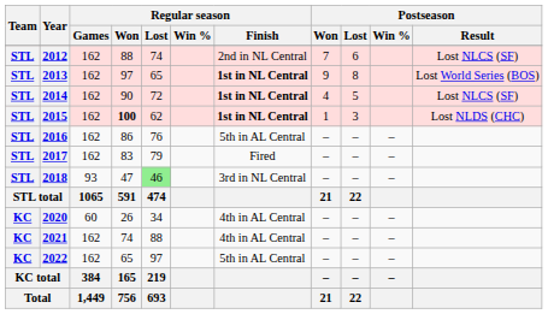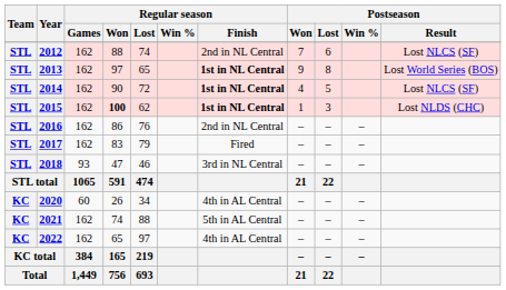 <table class="wikitable" style="font-size: 95%; text-align:center;">
 <tr>
 <th rowspan="2">Team</th>
 <th rowspan="2">Year</th>
 <th colspan="5">Regular season</th>
 <th colspan="4">Postseason</th>
 </tr>
 <tr>
 <th>Games</th>
 <th>Won</th>
 <th>Lost</th>
 <th>Win %</th>
 <th>Finish</th>
 <th>Won</th>
 <th>Lost</th>
 <th>Win %</th>
 <th>Result</th>
 </tr>
 <tr>
 </tr>
 <tr ! style="background:#fdd;">
 <th><a href='#'>STL</a></th>
 <th><a href='#'>2012</a></th>
 <td>162</td>
 <td>88</td>
 <td>74</td>
 <td></td>
 <td>2nd in NL Central</td>
 <td>7</td>
 <td>6</td>
 <td></td>
 <td>Lost <a href='#'>NLCS</a> (<a href='#'>SF</a>)</td>
 </tr>
 <tr ! style="background:#fdd;">
 <th><a href='#'>STL</a></th>
 <th><a href='#'>2013</a></th>
 <td>162</td>
 <td>97</td>
 <td>65</td>
 <td></td>
 <td><strong>1st in NL Central</strong></td>
 <td>9</td>
 <td>8</td>
 <td></td>
 <td>Lost <a href='#'>World Series</a> (<a href='#'>BOS</a>)</td>
 </tr>
 <tr ! style="background:#fdd;">
 <th><a href='#'>STL</a></th>
 <th><a href='#'>2014</a></th>
 <td>162</td>
 <td>90</td>
 <td>72</td>
 <td></td>
 <td><strong>1st in NL Central</strong></td>
 <td>4</td>
 <td>5</td>
 <td></td>
 <td>Lost <a href='#'>NLCS</a> (<a href='#'>SF</a>)</td>
 </tr>
 <tr ! style="background:#fdd;">
 <th><a href='#'>STL</a></th>
 <th><a href='#'>2015</a></th>
 <td>162</td>
 <td><strong>100</strong></td>
 <td>62</td>
 <td></td>
 <td><strong>1st in NL Central</strong></td>
 <td>1</td>
 <td>3</td>
 <td></td>
 <td>Lost <a href='#'>NLDS</a> (<a href='#'>CHC</a>)</td>
 </tr>
 <tr>
 <th><a href='#'>STL</a></th>
 <th><a href='#'>2016</a></th>
 <td>162</td>
 <td>86</td>
 <td>76</td>
 <td></td>
-<td>5th in AL Central</td>
+<td>2nd in NL Central</td>
 <td>–</td>
 <td>–</td>
 <td>–</td>
 <td></td>
 </tr>
 <tr>
 <th><a href='#'>STL</a></th>
 <th><a href='#'>2017</a></th>
 <td>162</td>
 <td>83</td>
 <td>79</td>
 <td></td>
 <td>Fired</td>
 <td>–</td>
 <td>–</td>
 <td>–</td>
 <td></td>
 </tr>
 <tr>
 <th><a href='#'>STL</a></th>
 <th><a href='#'>2018</a></th>
 <td>93</td>
 <td>47</td>
-<td style="background: lightgreen;">46</td>
+<td>46</td>
 <td></td>
 <td>3rd in NL Central</td>
 <td>–</td>
 <td>–</td>
 <td>–</td>
 <td></td>
 </tr>
 <tr>
 <th colspan="2">STL total</th>
 <th>1065</th>
 <th>591</th>
 <th>474</th>
 <th></th>
 <th></th>
 <th>21</th>
 <th>22</th>
 <th></th>
 <th></th>
 </tr>
 <tr>
 <th><a href='#'>KC</a></th>
 <th><a href='#'>2020</a></th>
 <td>60</td>
 <td>26</td>
 <td>34</td>
 <td></td>
 <td>4th in AL Central</td>
 <td>–</td>
 <td>–</td>
 <td>–</td>
 <td></td>
 </tr>
 <tr>
 <th><a href='#'>KC</a></th>
 <th><a href='#'>2021</a></th>
 <td>162</td>
 <td>74</td>
 <td>88</td>
 <td></td>
-<td>4th in AL Central</td>
+<td>5th in AL Central</td>
 <td>–</td>
 <td>–</td>
 <td>–</td>
 <td></td>
 </tr>
 <tr>
 <th><a href='#'>KC</a></th>
 <th><a href='#'>2022</a></th>
 <td>162</td>
 <td>65</td>
 <td>97</td>
 <td></td>
-<td>5th in AL Central</td>
+<td>4th in AL Central</td>
 <td>–</td>
 <td>–</td>
 <td>–</td>
 <td></td>
 </tr>
 <tr>
 <th colspan="2">KC total</th>
 <th>384</th>
 <th>165</th>
 <th>219</th>
 <th></th>
 <th></th>
 <th>–</th>
 <th>–</th>
 <th>–</th>
 <th></th>
 </tr>
 <tr>
 <th colspan="2">Total </th>
 <th>1,449</th>
 <th>756</th>
 <th>693</th>
 <th></th>
 <th></th>
 <th>21</th>
 <th>22</th>
 <th></th>
 <th></th>
 </tr>
 </table>
